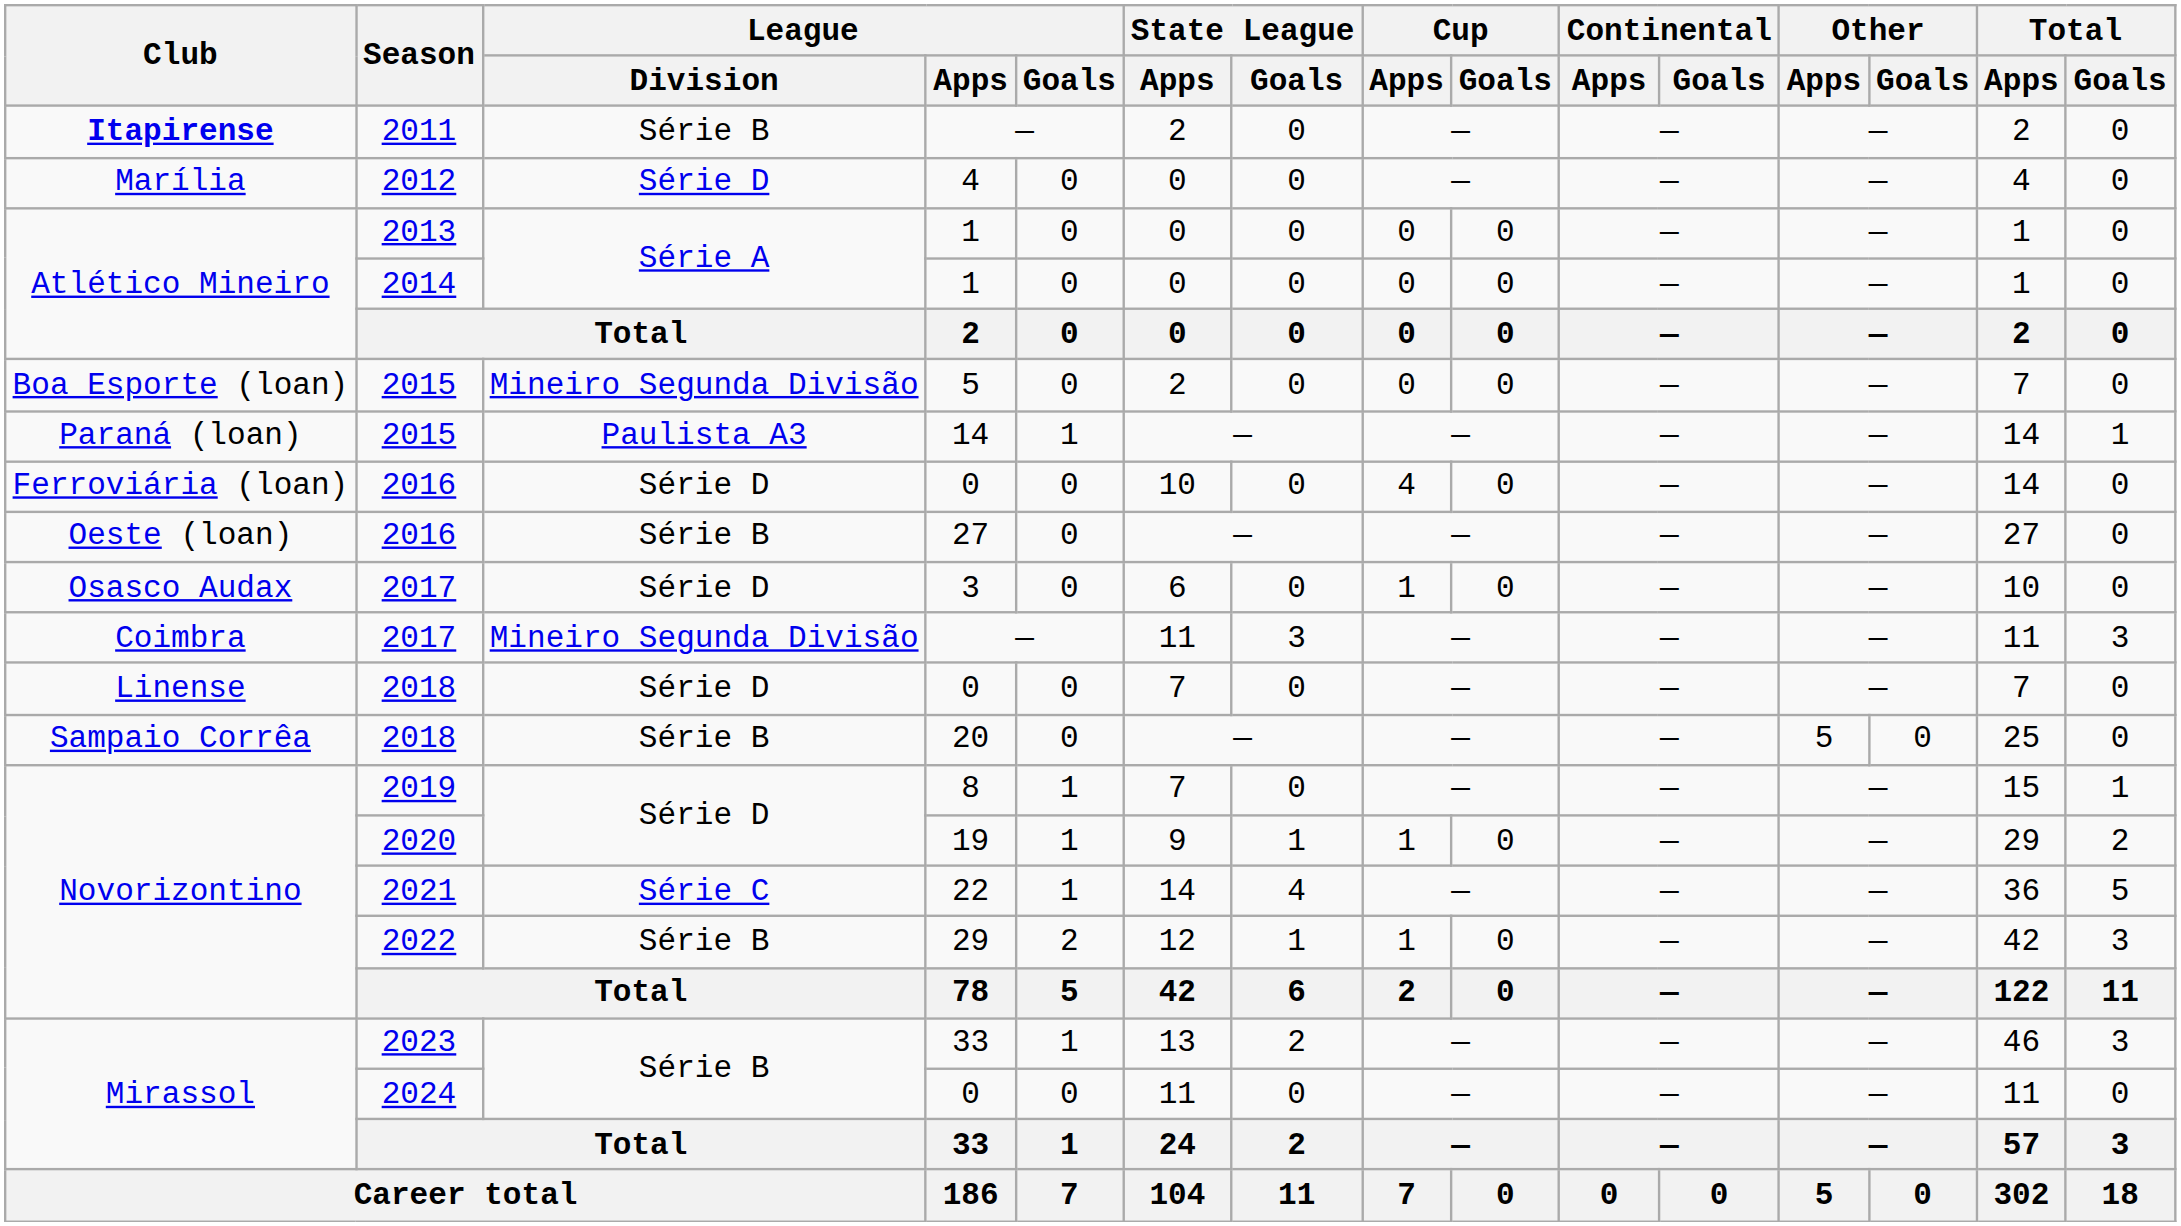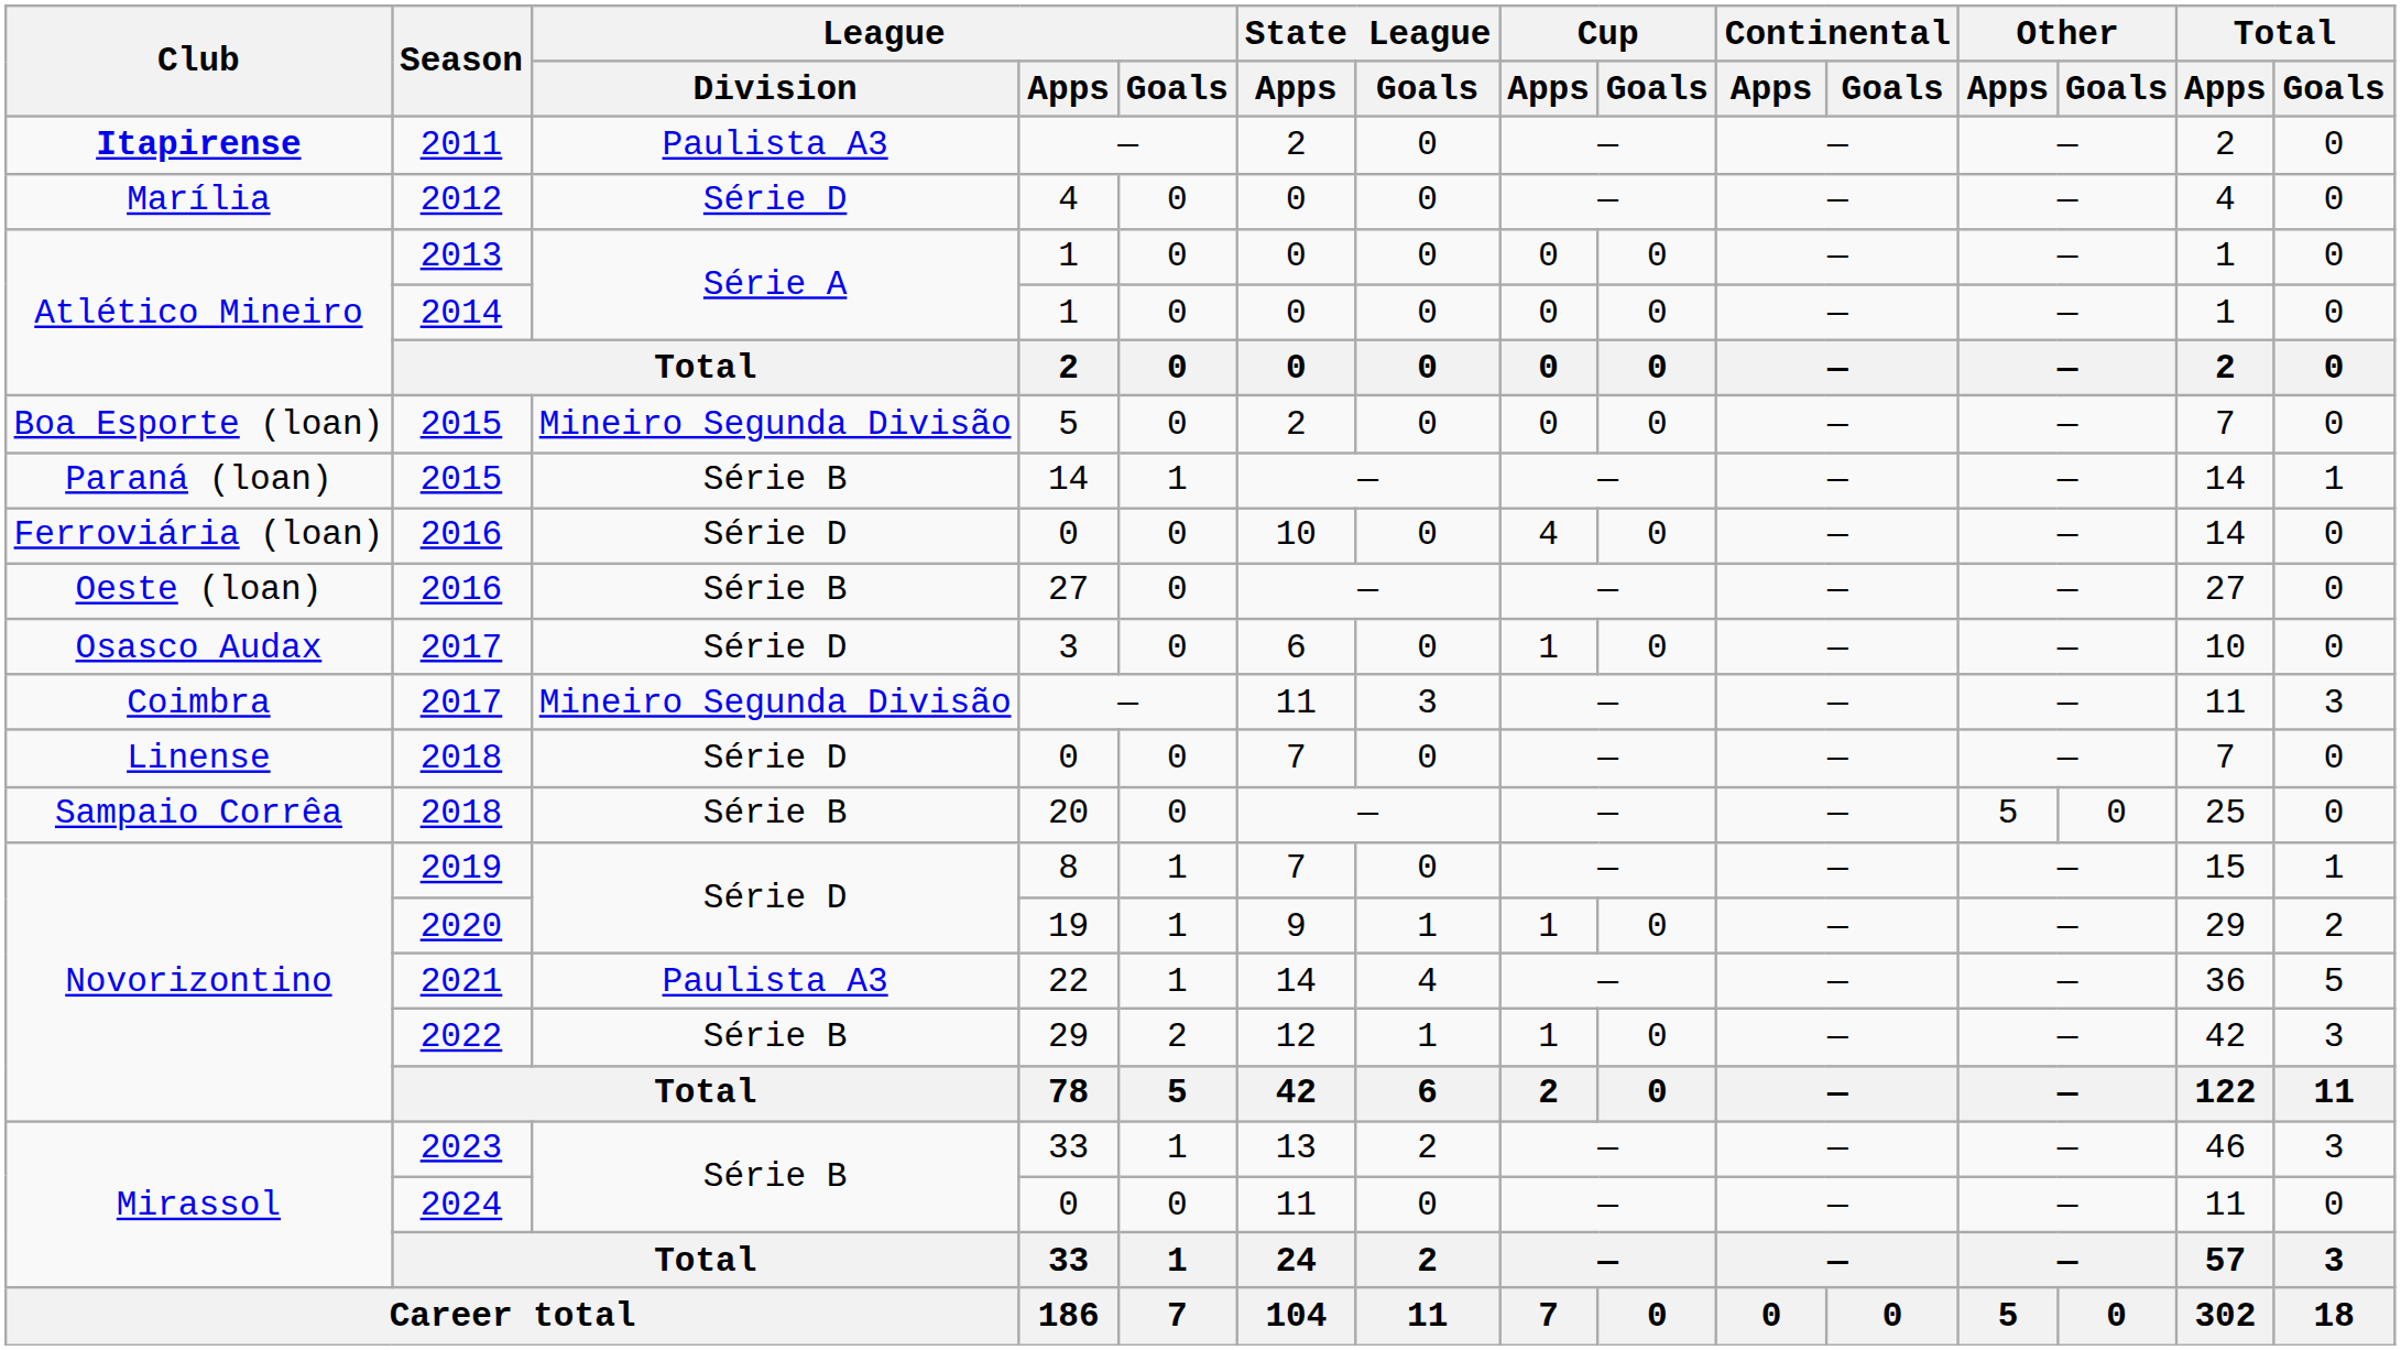 <table class="wikitable" style="text-align: center">
 <tr>
 <th rowspan="2">Club</th>
 <th rowspan="2">Season</th>
 <th colspan="3">League</th>
 <th colspan="2">State League</th>
 <th colspan="2">Cup</th>
 <th colspan="2">Continental</th>
 <th colspan="2">Other</th>
 <th colspan="2">Total</th>
 </tr>
 <tr>
 <th>Division</th>
 <th>Apps</th>
 <th>Goals</th>
 <th>Apps</th>
 <th>Goals</th>
 <th>Apps</th>
 <th>Goals</th>
 <th>Apps</th>
 <th>Goals</th>
 <th>Apps</th>
 <th>Goals</th>
 <th>Apps</th>
 <th>Goals</th>
 </tr>
 <tr>
 <td><strong><a href='#'>Itapirense</a></strong></td>
 <td><a href='#'>2011</a></td>
-<td>Série B</td>
+<td><a href='#'>Paulista A3</a></td>
 <td colspan="2">—</td>
 <td>2</td>
 <td>0</td>
 <td colspan="2">—</td>
 <td colspan="2">—</td>
 <td colspan="2">—</td>
 <td>2</td>
 <td>0</td>
 </tr>
 <tr>
 <td><a href='#'>Marília</a></td>
 <td><a href='#'>2012</a></td>
 <td><a href='#'>Série D</a></td>
 <td>4</td>
 <td>0</td>
 <td>0</td>
 <td>0</td>
 <td colspan="2">—</td>
 <td colspan="2">—</td>
 <td colspan="2">—</td>
 <td>4</td>
 <td>0</td>
 </tr>
 <tr>
 <td rowspan="3"><a href='#'>Atlético Mineiro</a></td>
 <td><a href='#'>2013</a></td>
 <td rowspan="2"><a href='#'>Série A</a></td>
 <td>1</td>
 <td>0</td>
 <td>0</td>
 <td>0</td>
 <td>0</td>
 <td>0</td>
 <td colspan="2">—</td>
 <td colspan="2">—</td>
 <td>1</td>
 <td>0</td>
 </tr>
 <tr>
 <td><a href='#'>2014</a></td>
 <td>1</td>
 <td>0</td>
 <td>0</td>
 <td>0</td>
 <td>0</td>
 <td>0</td>
 <td colspan="2">—</td>
 <td colspan="2">—</td>
 <td>1</td>
 <td>0</td>
 </tr>
 <tr>
 <th colspan="2">Total</th>
 <th>2</th>
 <th>0</th>
 <th>0</th>
 <th>0</th>
 <th>0</th>
 <th>0</th>
 <th colspan="2">—</th>
 <th colspan="2">—</th>
 <th>2</th>
 <th>0</th>
 </tr>
 <tr>
 <td><a href='#'>Boa Esporte</a> (loan)</td>
 <td><a href='#'>2015</a></td>
 <td><a href='#'>Mineiro Segunda Divisão</a></td>
 <td>5</td>
 <td>0</td>
 <td>2</td>
 <td>0</td>
 <td>0</td>
 <td>0</td>
 <td colspan="2">—</td>
 <td colspan="2">—</td>
 <td>7</td>
 <td>0</td>
 </tr>
 <tr>
 <td><a href='#'>Paraná</a> (loan)</td>
 <td><a href='#'>2015</a></td>
-<td><a href='#'>Paulista A3</a></td>
+<td>Série B</td>
 <td>14</td>
 <td>1</td>
 <td colspan="2">—</td>
 <td colspan="2">—</td>
 <td colspan="2">—</td>
 <td colspan="2">—</td>
 <td>14</td>
 <td>1</td>
 </tr>
 <tr>
 <td><a href='#'>Ferroviária</a> (loan)</td>
 <td><a href='#'>2016</a></td>
 <td>Série D</td>
 <td>0</td>
 <td>0</td>
 <td>10</td>
 <td>0</td>
 <td>4</td>
 <td>0</td>
 <td colspan="2">—</td>
 <td colspan="2">—</td>
 <td>14</td>
 <td>0</td>
 </tr>
 <tr>
 <td><a href='#'>Oeste</a> (loan)</td>
 <td><a href='#'>2016</a></td>
 <td>Série B</td>
 <td>27</td>
 <td>0</td>
 <td colspan="2">—</td>
 <td colspan="2">—</td>
 <td colspan="2">—</td>
 <td colspan="2">—</td>
 <td>27</td>
 <td>0</td>
 </tr>
 <tr>
 <td><a href='#'>Osasco Audax</a></td>
 <td><a href='#'>2017</a></td>
 <td>Série D</td>
 <td>3</td>
 <td>0</td>
 <td>6</td>
 <td>0</td>
 <td>1</td>
 <td>0</td>
 <td colspan="2">—</td>
 <td colspan="2">—</td>
 <td>10</td>
 <td>0</td>
 </tr>
 <tr>
 <td><a href='#'>Coimbra</a></td>
 <td><a href='#'>2017</a></td>
 <td><a href='#'>Mineiro Segunda Divisão</a></td>
 <td colspan="2">—</td>
 <td>11</td>
 <td>3</td>
 <td colspan="2">—</td>
 <td colspan="2">—</td>
 <td colspan="2">—</td>
 <td>11</td>
 <td>3</td>
 </tr>
 <tr>
 <td><a href='#'>Linense</a></td>
 <td><a href='#'>2018</a></td>
 <td>Série D</td>
 <td>0</td>
 <td>0</td>
 <td>7</td>
 <td>0</td>
 <td colspan="2">—</td>
 <td colspan="2">—</td>
 <td colspan="2">—</td>
 <td>7</td>
 <td>0</td>
 </tr>
 <tr>
 <td><a href='#'>Sampaio Corrêa</a></td>
 <td><a href='#'>2018</a></td>
 <td>Série B</td>
 <td>20</td>
 <td>0</td>
 <td colspan="2">—</td>
 <td colspan="2">—</td>
 <td colspan="2">—</td>
 <td>5</td>
 <td>0</td>
 <td>25</td>
 <td>0</td>
 </tr>
 <tr>
 <td rowspan="5"><a href='#'>Novorizontino</a></td>
 <td><a href='#'>2019</a></td>
 <td rowspan="2">Série D</td>
 <td>8</td>
 <td>1</td>
 <td>7</td>
 <td>0</td>
 <td colspan="2">—</td>
 <td colspan="2">—</td>
 <td colspan="2">—</td>
 <td>15</td>
 <td>1</td>
 </tr>
 <tr>
 <td><a href='#'>2020</a></td>
 <td>19</td>
 <td>1</td>
 <td>9</td>
 <td>1</td>
 <td>1</td>
 <td>0</td>
 <td colspan="2">—</td>
 <td colspan="2">—</td>
 <td>29</td>
 <td>2</td>
 </tr>
 <tr>
 <td><a href='#'>2021</a></td>
-<td><a href='#'>Série C</a></td>
+<td><a href='#'>Paulista A3</a></td>
 <td>22</td>
 <td>1</td>
 <td>14</td>
 <td>4</td>
 <td colspan="2">—</td>
 <td colspan="2">—</td>
 <td colspan="2">—</td>
 <td>36</td>
 <td>5</td>
 </tr>
 <tr>
 <td><a href='#'>2022</a></td>
 <td>Série B</td>
 <td>29</td>
 <td>2</td>
 <td>12</td>
 <td>1</td>
 <td>1</td>
 <td>0</td>
 <td colspan="2">—</td>
 <td colspan="2">—</td>
 <td>42</td>
 <td>3</td>
 </tr>
 <tr>
 <th colspan="2">Total</th>
 <th>78</th>
 <th>5</th>
 <th>42</th>
 <th>6</th>
 <th>2</th>
 <th>0</th>
 <th colspan="2">—</th>
 <th colspan="2">—</th>
 <th>122</th>
 <th>11</th>
 </tr>
 <tr>
 <td rowspan="3"><a href='#'>Mirassol</a></td>
 <td><a href='#'>2023</a></td>
 <td rowspan="2">Série B</td>
 <td>33</td>
 <td>1</td>
 <td>13</td>
 <td>2</td>
 <td colspan="2">—</td>
 <td colspan="2">—</td>
 <td colspan="2">—</td>
 <td>46</td>
 <td>3</td>
 </tr>
 <tr>
 <td><a href='#'>2024</a></td>
 <td>0</td>
 <td>0</td>
 <td>11</td>
 <td>0</td>
 <td colspan="2">—</td>
 <td colspan="2">—</td>
 <td colspan="2">—</td>
 <td>11</td>
 <td>0</td>
 </tr>
 <tr>
 <th colspan="2">Total</th>
 <th>33</th>
 <th>1</th>
 <th>24</th>
 <th>2</th>
 <th colspan="2">—</th>
 <th colspan="2">—</th>
 <th colspan="2">—</th>
 <th>57</th>
 <th>3</th>
 </tr>
 <tr>
 <th colspan="3"><strong>Career total</strong></th>
 <th>186</th>
 <th>7</th>
 <th>104</th>
 <th>11</th>
 <th>7</th>
 <th>0</th>
 <th>0</th>
 <th>0</th>
 <th>5</th>
 <th>0</th>
 <th>302</th>
 <th>18</th>
 </tr>
 </table>
